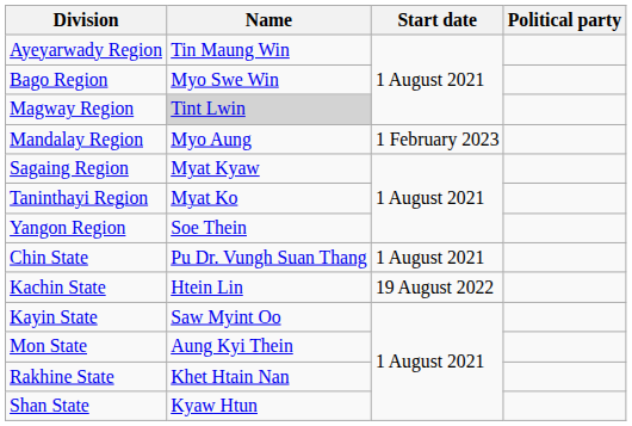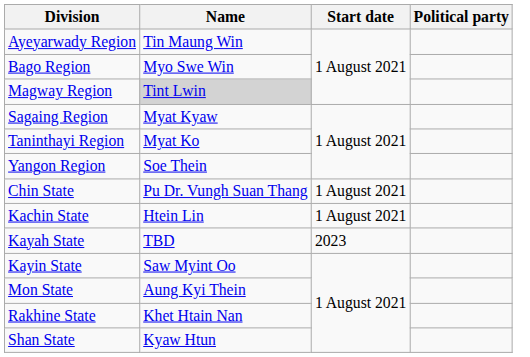 <table class="wikitable">
 <tr>
 <th>Division</th>
 <th>Name</th>
 <th>Start date</th>
 <th>Political party</th>
 </tr>
 <tr>
 <td><a href='#'>Ayeyarwady Region</a></td>
 <td><a href='#'>Tin Maung Win</a></td>
 <td rowspan=3>1 August 2021</td>
 <td></td>
 </tr>
 <tr>
 <td><a href='#'>Bago Region</a></td>
 <td><a href='#'>Myo Swe Win</a></td>
 <td></td>
 </tr>
 <tr>
 <td><a href='#'>Magway Region</a></td>
 <td style="background: lightgrey;"><a href='#'>Tint Lwin</a></td>
-<td></td>
-</tr>
-<tr>
-<td><a href='#'>Mandalay Region</a></td>
-<td><a href='#'>Myo Aung</a></td>
-<td>1 February 2023</td>
 <td></td>
 </tr>
 <tr>
 <td><a href='#'>Sagaing Region</a></td>
 <td><a href='#'>Myat Kyaw</a></td>
 <td rowspan=3>1 August 2021</td>
 <td></td>
 </tr>
 <tr>
 <td><a href='#'>Taninthayi Region</a></td>
 <td><a href='#'>Myat Ko</a></td>
 <td></td>
 </tr>
 <tr>
 <td><a href='#'>Yangon Region</a></td>
 <td><a href='#'>Soe Thein</a></td>
 <td></td>
 </tr>
 <tr>
 <td><a href='#'>Chin State</a></td>
 <td><a href='#'>Pu Dr. Vungh Suan Thang</a></td>
 <td>1 August 2021</td>
 <td></td>
 </tr>
 <tr>
 <td><a href='#'>Kachin State</a></td>
 <td><a href='#'>Htein Lin</a></td>
-<td>19 August 2022</td>
+<td>1 August 2021</td>
+<td></td>
+</tr>
+<tr>
+<td><a href='#'>Kayah State</a></td>
+<td><a href='#'>TBD</a></td>
+<td>2023</td>
 <td></td>
 </tr>
 <tr>
 <td><a href='#'>Kayin State</a></td>
 <td><a href='#'>Saw Myint Oo</a></td>
 <td rowspan=4>1 August 2021</td>
 <td></td>
 </tr>
 <tr>
 <td><a href='#'>Mon State</a></td>
 <td><a href='#'>Aung Kyi Thein</a></td>
 <td></td>
 </tr>
 <tr>
 <td><a href='#'>Rakhine State</a></td>
 <td><a href='#'>Khet Htain Nan</a></td>
 <td></td>
 </tr>
 <tr>
 <td><a href='#'>Shan State</a></td>
 <td><a href='#'>Kyaw Htun</a></td>
 <td></td>
 </tr>
 </table>
